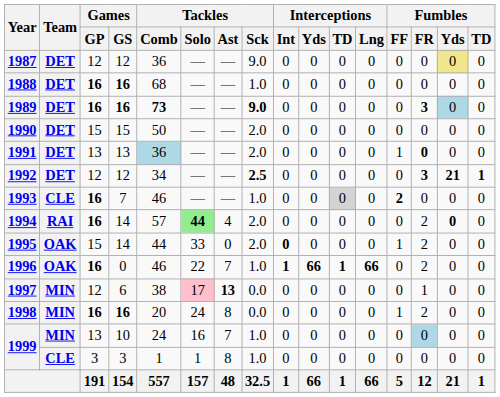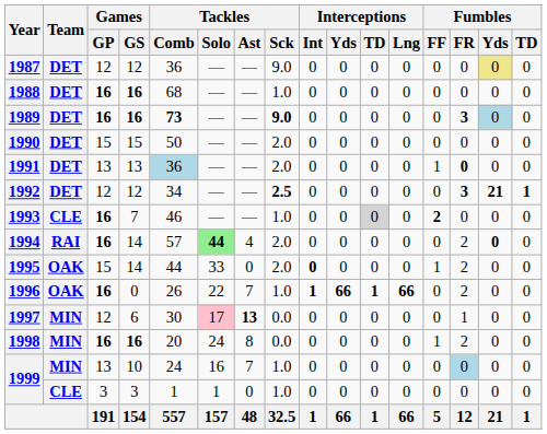 <table class="wikitable" style="text-align:center">
 <tr>
 <th rowspan="2">Year</th>
 <th rowspan="2">Team</th>
 <th colspan="2">Games</th>
 <th colspan="4">Tackles</th>
 <th colspan="4">Interceptions</th>
 <th colspan="4">Fumbles</th>
 </tr>
 <tr>
 <th>GP</th>
 <th>GS</th>
 <th>Comb</th>
 <th>Solo</th>
 <th>Ast</th>
 <th>Sck</th>
 <th>Int</th>
 <th>Yds</th>
 <th>TD</th>
 <th>Lng</th>
 <th>FF</th>
 <th>FR</th>
 <th>Yds</th>
 <th>TD</th>
 </tr>
 <tr>
 <th><a href='#'>1987</a></th>
 <th><a href='#'>DET</a></th>
 <td>12</td>
 <td>12</td>
 <td>36</td>
 <td>—</td>
 <td>—</td>
 <td>9.0</td>
 <td>0</td>
 <td>0</td>
 <td>0</td>
 <td>0</td>
 <td>0</td>
 <td>0</td>
 <td style="background: khaki;">0</td>
 <td>0</td>
 </tr>
 <tr>
 <th><a href='#'>1988</a></th>
 <th><a href='#'>DET</a></th>
 <td><strong>16</strong></td>
 <td><strong>16</strong></td>
 <td>68</td>
 <td>—</td>
 <td>—</td>
 <td>1.0</td>
 <td>0</td>
 <td>0</td>
 <td>0</td>
 <td>0</td>
 <td>0</td>
 <td>0</td>
 <td>0</td>
 <td>0</td>
 </tr>
 <tr>
 <th><a href='#'>1989</a></th>
 <th><a href='#'>DET</a></th>
 <td><strong>16</strong></td>
 <td><strong>16</strong></td>
 <td><strong>73</strong></td>
 <td>—</td>
 <td>—</td>
 <td><strong>9.0</strong></td>
 <td>0</td>
 <td>0</td>
 <td>0</td>
 <td>0</td>
 <td>0</td>
 <td><strong>3</strong></td>
 <td style="background: lightblue;">0</td>
 <td>0</td>
 </tr>
 <tr>
 <th><a href='#'>1990</a></th>
 <th><a href='#'>DET</a></th>
 <td>15</td>
 <td>15</td>
 <td>50</td>
 <td>—</td>
 <td>—</td>
 <td>2.0</td>
 <td>0</td>
 <td>0</td>
 <td>0</td>
 <td>0</td>
 <td>0</td>
 <td>0</td>
 <td>0</td>
 <td>0</td>
 </tr>
 <tr>
 <th><a href='#'>1991</a></th>
 <th><a href='#'>DET</a></th>
 <td>13</td>
 <td>13</td>
 <td style="background: lightblue;">36</td>
 <td>—</td>
 <td>—</td>
 <td>2.0</td>
 <td>0</td>
 <td>0</td>
 <td>0</td>
 <td>0</td>
 <td>1</td>
 <td><strong>0</strong></td>
 <td>0</td>
 <td>0</td>
 </tr>
 <tr>
 <th><a href='#'>1992</a></th>
 <th><a href='#'>DET</a></th>
 <td>12</td>
 <td>12</td>
 <td>34</td>
 <td>—</td>
 <td>—</td>
 <td><strong>2.5</strong></td>
 <td>0</td>
 <td>0</td>
 <td>0</td>
 <td>0</td>
 <td>0</td>
 <td><strong>3</strong></td>
 <td><strong>21</strong></td>
 <td><strong>1</strong></td>
 </tr>
 <tr>
 <th><a href='#'>1993</a></th>
 <th><a href='#'>CLE</a></th>
 <td><strong>16</strong></td>
 <td>7</td>
 <td>46</td>
 <td>—</td>
 <td>—</td>
 <td>1.0</td>
 <td>0</td>
 <td>0</td>
 <td style="background: lightgrey;">0</td>
 <td>0</td>
 <td><strong>2</strong></td>
 <td>0</td>
 <td>0</td>
 <td>0</td>
 </tr>
 <tr>
 <th><a href='#'>1994</a></th>
 <th><a href='#'>RAI</a></th>
 <td><strong>16</strong></td>
 <td>14</td>
 <td>57</td>
 <td style="background: lightgreen;"><strong>44</strong></td>
 <td>4</td>
 <td>2.0</td>
 <td>0</td>
 <td>0</td>
 <td>0</td>
 <td>0</td>
 <td>0</td>
 <td>2</td>
 <td><strong>0</strong></td>
 <td>0</td>
 </tr>
 <tr>
 <th><a href='#'>1995</a></th>
 <th><a href='#'>OAK</a></th>
 <td>15</td>
 <td>14</td>
 <td>44</td>
 <td>33</td>
 <td>0</td>
 <td>2.0</td>
 <td><strong>0</strong></td>
 <td>0</td>
 <td>0</td>
 <td>0</td>
 <td>1</td>
 <td>2</td>
 <td>0</td>
 <td>0</td>
 </tr>
 <tr>
 <th><a href='#'>1996</a></th>
 <th><a href='#'>OAK</a></th>
 <td><strong>16</strong></td>
 <td>0</td>
-<td>46</td>
+<td>26</td>
 <td>22</td>
 <td>7</td>
 <td>1.0</td>
 <td><strong>1</strong></td>
 <td><strong>66</strong></td>
 <td><strong>1</strong></td>
 <td><strong>66</strong></td>
 <td>0</td>
 <td>2</td>
 <td>0</td>
 <td>0</td>
 </tr>
 <tr>
 <th><a href='#'>1997</a></th>
 <th><a href='#'>MIN</a></th>
 <td>12</td>
 <td>6</td>
-<td>38</td>
+<td>30</td>
 <td style="background: pink;">17</td>
 <td><strong>13</strong></td>
 <td>0.0</td>
 <td>0</td>
 <td>0</td>
 <td>0</td>
 <td>0</td>
 <td>0</td>
 <td>1</td>
 <td>0</td>
 <td>0</td>
 </tr>
 <tr>
 <th><a href='#'>1998</a></th>
 <th><a href='#'>MIN</a></th>
 <td><strong>16</strong></td>
 <td><strong>16</strong></td>
 <td>20</td>
 <td>24</td>
 <td>8</td>
 <td>0.0</td>
 <td>0</td>
 <td>0</td>
 <td>0</td>
 <td>0</td>
 <td>1</td>
 <td>2</td>
 <td>0</td>
 <td>0</td>
 </tr>
 <tr>
 <th rowspan="2"><a href='#'>1999</a></th>
 <th><a href='#'>MIN</a></th>
 <td>13</td>
 <td>10</td>
 <td>24</td>
 <td>16</td>
 <td>7</td>
 <td>1.0</td>
 <td>0</td>
 <td>0</td>
 <td>0</td>
 <td>0</td>
 <td>0</td>
 <td style="background: lightblue;">0</td>
 <td>0</td>
 <td>0</td>
 </tr>
 <tr>
 <th><a href='#'>CLE</a></th>
 <td>3</td>
 <td>3</td>
 <td>1</td>
 <td>1</td>
-<td>8</td>
+<td>0</td>
 <td>1.0</td>
 <td>0</td>
 <td>0</td>
 <td>0</td>
 <td>0</td>
 <td>0</td>
 <td>0</td>
 <td>0</td>
 <td>0</td>
 </tr>
 <tr>
 <th colspan="2"></th>
 <th>191</th>
 <th>154</th>
 <th>557</th>
 <th>157</th>
 <th>48</th>
 <th>32.5</th>
 <th>1</th>
 <th>66</th>
 <th>1</th>
 <th>66</th>
 <th>5</th>
 <th>12</th>
 <th>21</th>
 <th>1</th>
 </tr>
 </table>
